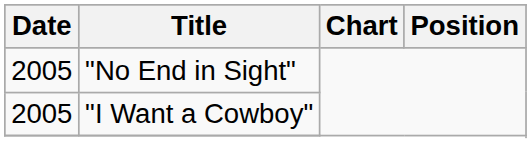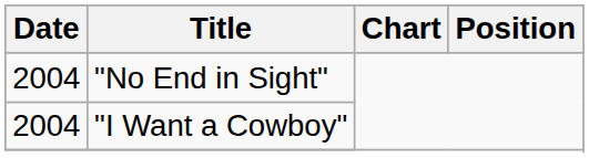 <table class="wikitable">
 <tr>
 <th>Date</th>
 <th>Title</th>
 <th>Chart</th>
 <th>Position</th>
 </tr>
 <tr>
-<td>2005</td>
+<td>2004</td>
 <td>"No End in Sight"<br></td>
 </tr>
 <tr>
-<td>2005</td>
+<td>2004</td>
 <td>"I Want a Cowboy"<br></td>
 </tr>
 <tr>
 </tr>
 </table>
